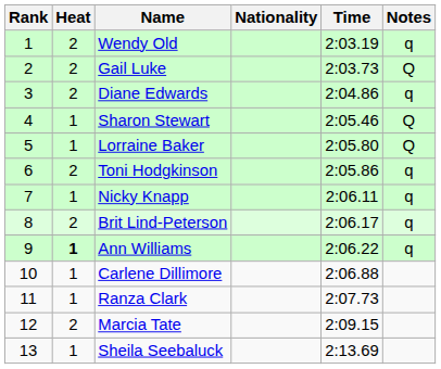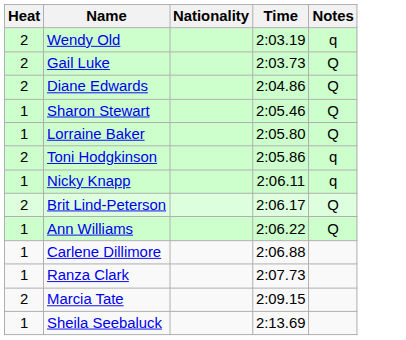 <table class="wikitable sortable" style="text-align:center">
 <tr>
-<th>Rank</th>
 <th>Heat</th>
 <th>Name</th>
 <th>Nationality</th>
 <th>Time</th>
 <th>Notes</th>
 </tr>
 <tr bgcolor=ccffcc>
-<td>1</td>
 <td>2</td>
 <td align=left><a href='#'>Wendy Old</a></td>
 <td align=left></td>
 <td>2:03.19</td>
 <td>q</td>
 </tr>
 <tr bgcolor=ccffcc>
 <td>2</td>
-<td>2</td>
 <td align=left><a href='#'>Gail Luke</a></td>
 <td align=left></td>
 <td>2:03.73</td>
 <td>Q</td>
 </tr>
 <tr bgcolor=ccffcc>
-<td>3</td>
 <td>2</td>
 <td align=left><a href='#'>Diane Edwards</a></td>
 <td align=left></td>
 <td>2:04.86</td>
-<td>q</td>
+<td>Q</td>
 </tr>
 <tr bgcolor=ccffcc>
-<td>4</td>
 <td>1</td>
 <td align=left><a href='#'>Sharon Stewart</a></td>
 <td align=left></td>
 <td>2:05.46</td>
 <td>Q</td>
 </tr>
 <tr bgcolor=ccffcc>
-<td>5</td>
 <td>1</td>
 <td align=left><a href='#'>Lorraine Baker</a></td>
 <td align=left></td>
 <td>2:05.80</td>
 <td>Q</td>
 </tr>
 <tr bgcolor=ccffcc>
-<td>6</td>
 <td>2</td>
 <td align=left><a href='#'>Toni Hodgkinson</a></td>
 <td align=left></td>
 <td>2:05.86</td>
 <td>q</td>
 </tr>
 <tr bgcolor=ccffcc>
-<td>7</td>
 <td>1</td>
 <td align=left><a href='#'>Nicky Knapp</a></td>
 <td align=left></td>
 <td>2:06.11</td>
 <td>q</td>
 </tr>
 <tr bgcolor=ddffdd>
-<td>8</td>
 <td>2</td>
 <td align=left><a href='#'>Brit Lind-Peterson</a></td>
 <td align=left></td>
 <td>2:06.17</td>
-<td>q</td>
+<td>Q</td>
 </tr>
 <tr bgcolor=ccffcc>
-<td>9</td>
-<td><strong>1</strong></td>
+<td>1</td>
 <td align=left><a href='#'>Ann Williams</a></td>
 <td align=left></td>
 <td>2:06.22</td>
-<td>q</td>
+<td>Q</td>
 </tr>
 <tr>
-<td>10</td>
 <td>1</td>
 <td align=left><a href='#'>Carlene Dillimore</a></td>
 <td align=left></td>
 <td>2:06.88</td>
 <td></td>
 </tr>
 <tr>
-<td>11</td>
 <td>1</td>
 <td align=left><a href='#'>Ranza Clark</a></td>
 <td align=left></td>
 <td>2:07.73</td>
 <td></td>
 </tr>
 <tr>
-<td>12</td>
 <td>2</td>
 <td align=left><a href='#'>Marcia Tate</a></td>
 <td align=left></td>
 <td>2:09.15</td>
 <td></td>
 </tr>
 <tr>
-<td>13</td>
 <td>1</td>
 <td align=left><a href='#'>Sheila Seebaluck</a></td>
 <td align=left></td>
 <td>2:13.69</td>
 <td></td>
 </tr>
 </table>
